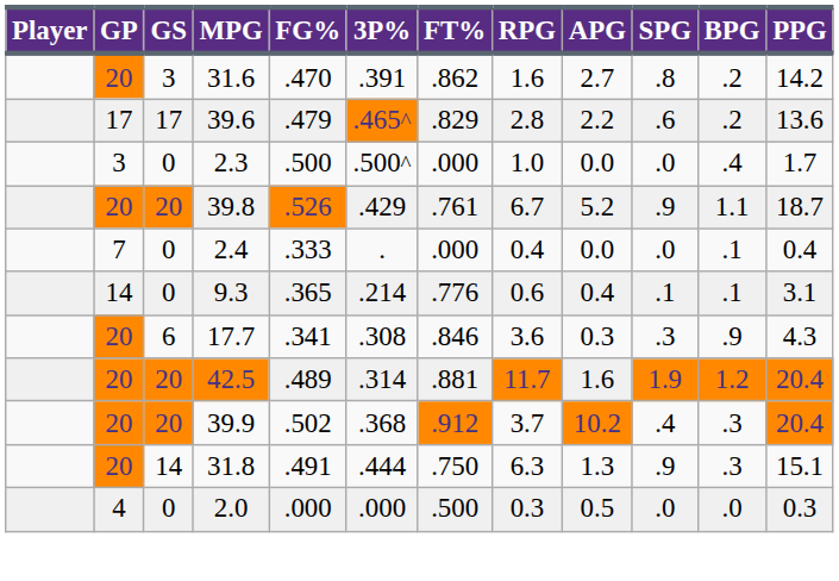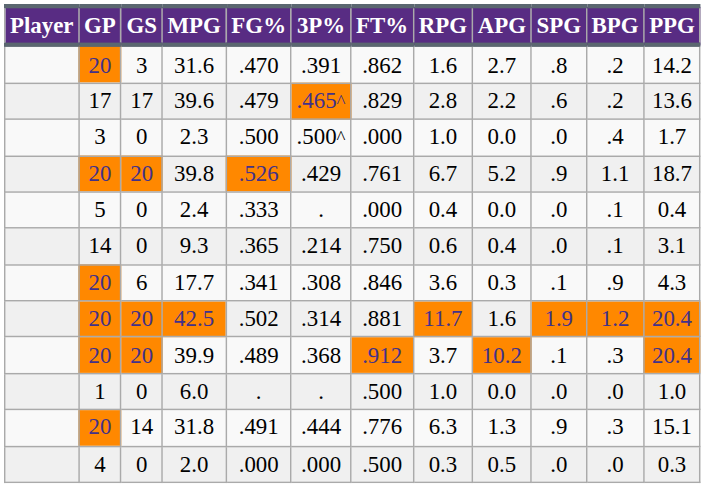 <table class="wikitable sortable" style="text-align:right;">
 <tr>
 <th style="background:#582C83; color:#FFFFFF; border-top:#5B6770 3px solid; border-bottom:#5B6770 3px solid;">Player</th>
 <th style="background:#582C83; color:#FFFFFF; border-top:#5B6770 3px solid; border-bottom:#5B6770 3px solid;">GP</th>
 <th style="background:#582C83; color:#FFFFFF; border-top:#5B6770 3px solid; border-bottom:#5B6770 3px solid;">GS</th>
 <th style="background:#582C83; color:#FFFFFF; border-top:#5B6770 3px solid; border-bottom:#5B6770 3px solid;">MPG</th>
 <th style="background:#582C83; color:#FFFFFF; border-top:#5B6770 3px solid; border-bottom:#5B6770 3px solid;">FG%</th>
 <th style="background:#582C83; color:#FFFFFF; border-top:#5B6770 3px solid; border-bottom:#5B6770 3px solid;">3P%</th>
 <th style="background:#582C83; color:#FFFFFF; border-top:#5B6770 3px solid; border-bottom:#5B6770 3px solid;">FT%</th>
 <th style="background:#582C83; color:#FFFFFF; border-top:#5B6770 3px solid; border-bottom:#5B6770 3px solid;">RPG</th>
 <th style="background:#582C83; color:#FFFFFF; border-top:#5B6770 3px solid; border-bottom:#5B6770 3px solid;">APG</th>
 <th style="background:#582C83; color:#FFFFFF; border-top:#5B6770 3px solid; border-bottom:#5B6770 3px solid;">SPG</th>
 <th style="background:#582C83; color:#FFFFFF; border-top:#5B6770 3px solid; border-bottom:#5B6770 3px solid;">BPG</th>
 <th style="background:#582C83; color:#FFFFFF; border-top:#5B6770 3px solid; border-bottom:#5B6770 3px solid;">PPG</th>
 </tr>
 <tr align="center" bgcolor="">
 <td></td>
 <td style="background:#FF8800;color:#423189;">20</td>
 <td>3</td>
 <td>31.6</td>
 <td>.470</td>
 <td>.391</td>
 <td>.862</td>
 <td>1.6</td>
 <td>2.7</td>
 <td>.8</td>
 <td>.2</td>
 <td>14.2</td>
 </tr>
 <tr align="center" bgcolor="#f0f0f0">
 <td></td>
 <td>17</td>
 <td>17</td>
 <td>39.6</td>
 <td>.479</td>
 <td style="background:#FF8800;color:#423189;">.465<small>^</small></td>
 <td>.829</td>
 <td>2.8</td>
 <td>2.2</td>
 <td>.6</td>
 <td>.2</td>
 <td>13.6</td>
 </tr>
 <tr align="center" bgcolor="">
 <td></td>
 <td>3</td>
 <td>0</td>
 <td>2.3</td>
 <td>.500</td>
 <td>.500<small>^</small></td>
 <td>.000</td>
 <td>1.0</td>
 <td>0.0</td>
 <td>.0</td>
 <td>.4</td>
 <td>1.7</td>
 </tr>
 <tr align="center" bgcolor="#f0f0f0">
 <td></td>
 <td style="background:#FF8800;color:#423189;">20</td>
 <td style="background:#FF8800;color:#423189;">20</td>
 <td>39.8</td>
 <td style="background:#FF8800;color:#423189;">.526</td>
 <td>.429</td>
 <td>.761</td>
 <td>6.7</td>
 <td>5.2</td>
 <td>.9</td>
 <td>1.1</td>
 <td>18.7</td>
 </tr>
 <tr align="center" bgcolor="">
 <td></td>
-<td>7</td>
+<td>5</td>
 <td>0</td>
 <td>2.4</td>
 <td>.333</td>
 <td>.</td>
 <td>.000</td>
 <td>0.4</td>
 <td>0.0</td>
 <td>.0</td>
 <td>.1</td>
 <td>0.4</td>
 </tr>
 <tr align="center" bgcolor="#f0f0f0">
 <td></td>
 <td>14</td>
 <td>0</td>
 <td>9.3</td>
 <td>.365</td>
 <td>.214</td>
-<td>.776</td>
+<td>.750</td>
 <td>0.6</td>
 <td>0.4</td>
-<td>.1</td>
+<td>.0</td>
 <td>.1</td>
 <td>3.1</td>
 </tr>
 <tr align="center" bgcolor="">
 <td></td>
 <td style="background:#FF8800;color:#423189;">20</td>
 <td>6</td>
 <td>17.7</td>
 <td>.341</td>
 <td>.308</td>
 <td>.846</td>
 <td>3.6</td>
 <td>0.3</td>
-<td>.3</td>
+<td>.1</td>
 <td>.9</td>
 <td>4.3</td>
 </tr>
 <tr align="center" bgcolor="#f0f0f0">
 <td></td>
 <td style="background:#FF8800;color:#423189;">20</td>
 <td style="background:#FF8800;color:#423189;">20</td>
 <td style="background:#FF8800;color:#423189;">42.5</td>
-<td>.489</td>
+<td>.502</td>
 <td>.314</td>
 <td>.881</td>
 <td style="background:#FF8800;color:#423189;">11.7</td>
 <td>1.6</td>
 <td style="background:#FF8800;color:#423189;">1.9</td>
 <td style="background:#FF8800;color:#423189;">1.2</td>
 <td style="background:#FF8800;color:#423189;">20.4</td>
 </tr>
 <tr align="center" bgcolor="">
 <td></td>
 <td style="background:#FF8800;color:#423189;">20</td>
 <td style="background:#FF8800;color:#423189;">20</td>
 <td>39.9</td>
-<td>.502</td>
+<td>.489</td>
 <td>.368</td>
 <td style="background:#FF8800;color:#423189;">.912</td>
 <td>3.7</td>
 <td style="background:#FF8800;color:#423189;">10.2</td>
-<td>.4</td>
+<td>.1</td>
 <td>.3</td>
 <td style="background:#FF8800;color:#423189;">20.4</td>
+</tr>
+<tr align="center" bgcolor="#f0f0f0">
+<td></td>
+<td>1</td>
+<td>0</td>
+<td>6.0</td>
+<td>.</td>
+<td>.</td>
+<td>.500</td>
+<td>1.0</td>
+<td>0.0</td>
+<td>.0</td>
+<td>.0</td>
+<td>1.0</td>
 </tr>
 <tr align="center" bgcolor="">
 <td></td>
 <td style="background:#FF8800;color:#423189;">20</td>
 <td>14</td>
 <td>31.8</td>
 <td>.491</td>
 <td>.444</td>
-<td>.750</td>
+<td>.776</td>
 <td>6.3</td>
 <td>1.3</td>
 <td>.9</td>
 <td>.3</td>
 <td>15.1</td>
 </tr>
 <tr align="center" bgcolor="#f0f0f0">
 <td></td>
 <td>4</td>
 <td>0</td>
 <td>2.0</td>
 <td>.000</td>
 <td>.000</td>
 <td>.500</td>
 <td>0.3</td>
 <td>0.5</td>
 <td>.0</td>
 <td>.0</td>
 <td>0.3</td>
 </tr>
 </table>
